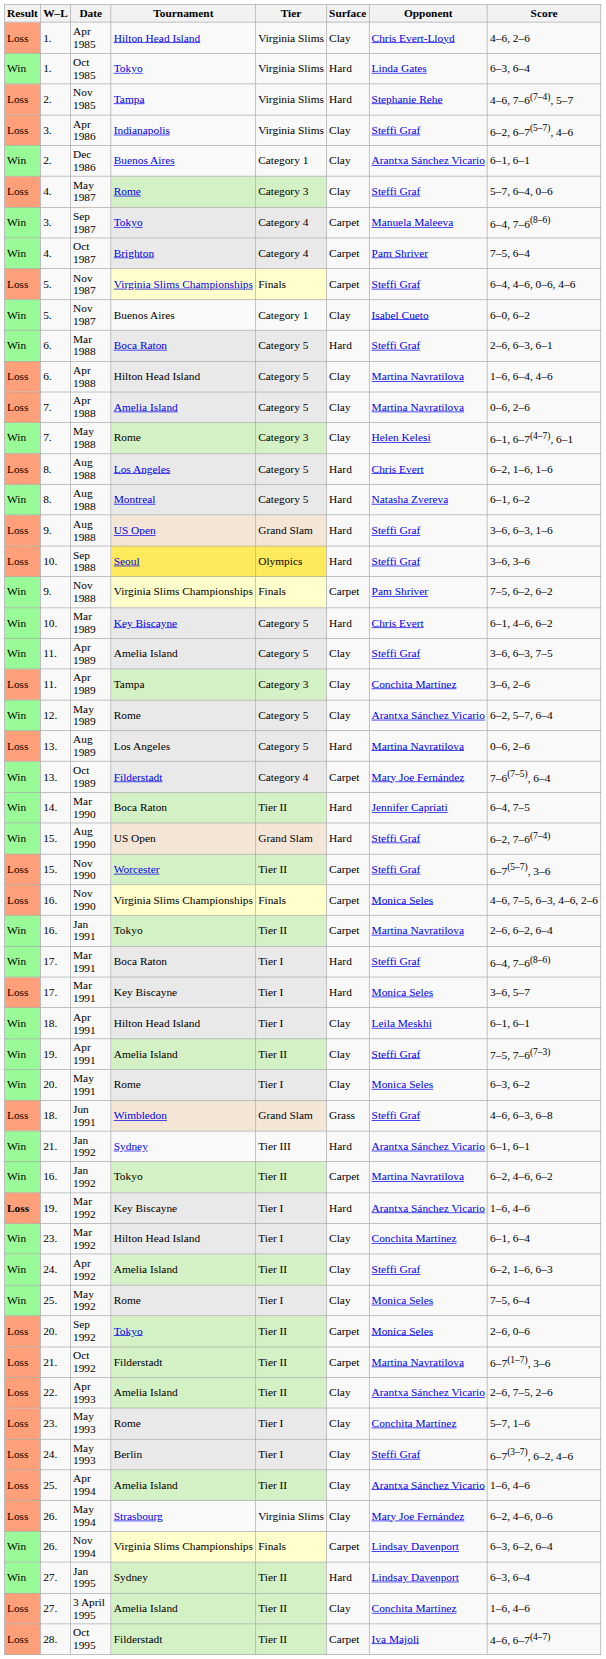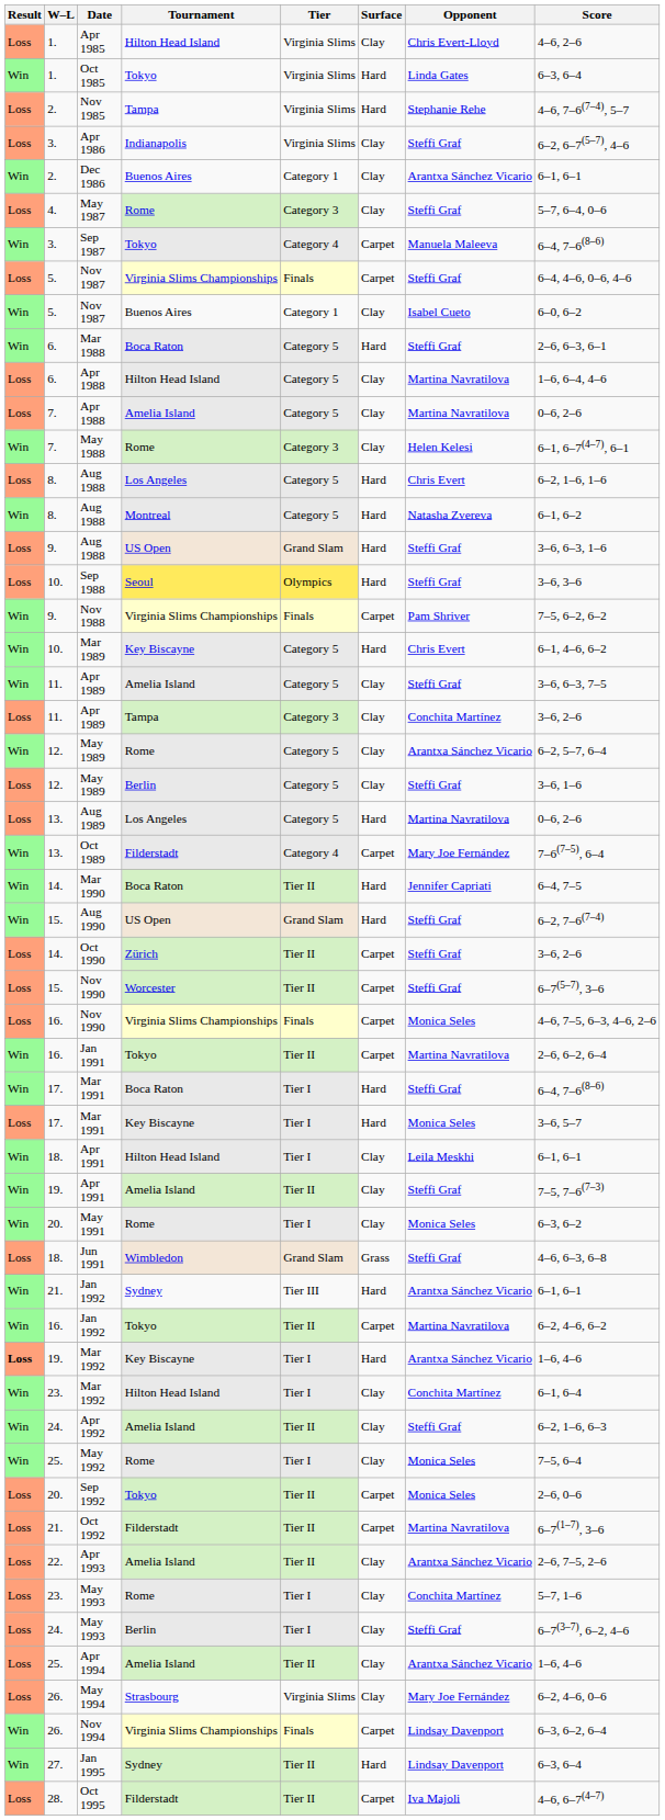 <table class="wikitable sortable">
 <tr>
 <th>Result</th>
 <th class=unsortable>W–L</th>
 <th style="width:50px">Date</th>
 <th>Tournament</th>
 <th>Tier</th>
 <th>Surface</th>
 <th>Opponent</th>
 <th class=unsortable>Score</th>
 </tr>
 <tr>
 <td style="background:#ffa07a;">Loss</td>
 <td>1.</td>
 <td>Apr 1985</td>
 <td><a href='#'>Hilton Head Island</a></td>
 <td>Virginia Slims</td>
 <td>Clay</td>
 <td> <a href='#'>Chris Evert-Lloyd</a></td>
 <td>4–6, 2–6</td>
 </tr>
 <tr>
 <td style="background:#98fb98;">Win</td>
 <td>1.</td>
 <td>Oct 1985</td>
 <td><a href='#'>Tokyo</a></td>
 <td>Virginia Slims</td>
 <td>Hard</td>
 <td> <a href='#'>Linda Gates</a></td>
 <td>6–3, 6–4</td>
 </tr>
 <tr>
 <td style="background:#ffa07a;">Loss</td>
 <td>2.</td>
 <td>Nov 1985</td>
 <td><a href='#'>Tampa</a></td>
 <td>Virginia Slims</td>
 <td>Hard</td>
 <td> <a href='#'>Stephanie Rehe</a></td>
 <td>4–6, 7–6<sup>(7–4)</sup>, 5–7</td>
 </tr>
 <tr>
 <td style="background:#ffa07a;">Loss</td>
 <td>3.</td>
 <td>Apr 1986</td>
 <td><a href='#'>Indianapolis</a></td>
 <td>Virginia Slims</td>
 <td>Clay</td>
 <td> <a href='#'>Steffi Graf</a></td>
 <td>6–2, 6–7<sup>(5–7)</sup>, 4–6</td>
 </tr>
 <tr>
 <td style="background:#98fb98;">Win</td>
 <td>2.</td>
 <td>Dec 1986</td>
 <td><a href='#'>Buenos Aires</a></td>
 <td>Category 1</td>
 <td>Clay</td>
 <td> <a href='#'>Arantxa Sánchez Vicario</a></td>
 <td>6–1, 6–1</td>
 </tr>
 <tr>
 <td style="background:#ffa07a;">Loss</td>
 <td>4.</td>
 <td>May 1987</td>
 <td style="background:#d4f1c5;"><a href='#'>Rome</a></td>
 <td style="background:#d4f1c5;">Category 3</td>
 <td>Clay</td>
 <td> <a href='#'>Steffi Graf</a></td>
 <td>5–7, 6–4, 0–6</td>
 </tr>
 <tr>
 <td style="background:#98fb98;">Win</td>
 <td>3.</td>
 <td>Sep 1987</td>
 <td style="background:#e9e9e9;"><a href='#'>Tokyo</a></td>
 <td style="background:#e9e9e9;">Category 4</td>
 <td>Carpet</td>
 <td> <a href='#'>Manuela Maleeva</a></td>
 <td>6–4, 7–6<sup>(8–6)</sup></td>
-</tr>
-<tr>
-<td style="background:#98fb98;">Win</td>
-<td>4.</td>
-<td>Oct 1987</td>
-<td style="background:#e9e9e9;"><a href='#'>Brighton</a></td>
-<td style="background:#e9e9e9;">Category 4</td>
-<td>Carpet</td>
-<td> <a href='#'>Pam Shriver</a></td>
-<td>7–5, 6–4</td>
 </tr>
 <tr>
 <td style="background:#ffa07a;">Loss</td>
 <td>5.</td>
 <td>Nov 1987</td>
 <td style="background:#ffffcc;"><a href='#'> Virginia Slims Championships</a></td>
 <td style="background:#ffffcc;">Finals</td>
 <td>Carpet</td>
 <td> <a href='#'>Steffi Graf</a></td>
 <td>6–4, 4–6, 0–6, 4–6</td>
 </tr>
 <tr>
 <td style="background:#98fb98;">Win</td>
 <td>5.</td>
 <td>Nov 1987</td>
 <td>Buenos Aires</td>
 <td>Category 1</td>
 <td>Clay</td>
 <td> <a href='#'>Isabel Cueto</a></td>
 <td>6–0, 6–2</td>
 </tr>
 <tr>
 <td style="background:#98fb98;">Win</td>
 <td>6.</td>
 <td>Mar 1988</td>
 <td style="background:#e9e9e9;"><a href='#'>Boca Raton</a></td>
 <td style="background:#e9e9e9;">Category 5</td>
 <td>Hard</td>
 <td> <a href='#'>Steffi Graf</a></td>
 <td>2–6, 6–3, 6–1</td>
 </tr>
 <tr>
 <td style="background:#ffa07a;">Loss</td>
 <td>6.</td>
 <td>Apr 1988</td>
 <td style="background:#e9e9e9;">Hilton Head Island</td>
 <td style="background:#e9e9e9;">Category 5</td>
 <td>Clay</td>
 <td> <a href='#'>Martina Navratilova</a></td>
 <td>1–6, 6–4, 4–6</td>
 </tr>
 <tr>
 <td style="background:#ffa07a;">Loss</td>
 <td>7.</td>
 <td>Apr 1988</td>
 <td style="background:#e9e9e9;"><a href='#'>Amelia Island</a></td>
 <td style="background:#e9e9e9;">Category 5</td>
 <td>Clay</td>
 <td> <a href='#'>Martina Navratilova</a></td>
 <td>0–6, 2–6</td>
 </tr>
 <tr>
 <td style="background:#98fb98;">Win</td>
 <td>7.</td>
 <td>May 1988</td>
 <td style="background:#d4f1c5;">Rome</td>
 <td style="background:#d4f1c5;">Category 3</td>
 <td>Clay</td>
 <td> <a href='#'>Helen Kelesi</a></td>
 <td>6–1, 6–7<sup>(4–7)</sup>, 6–1</td>
 </tr>
 <tr>
 <td style="background:#ffa07a;">Loss</td>
 <td>8.</td>
 <td>Aug 1988</td>
 <td style="background:#e9e9e9;"><a href='#'>Los Angeles</a></td>
 <td style="background:#e9e9e9;">Category 5</td>
 <td>Hard</td>
 <td> <a href='#'>Chris Evert</a></td>
 <td>6–2, 1–6, 1–6</td>
 </tr>
 <tr>
 <td style="background:#98fb98;">Win</td>
 <td>8.</td>
 <td>Aug 1988</td>
 <td style="background:#e9e9e9;"><a href='#'>Montreal</a></td>
 <td style="background:#e9e9e9;">Category 5</td>
 <td>Hard</td>
 <td> <a href='#'>Natasha Zvereva</a></td>
 <td>6–1, 6–2</td>
 </tr>
 <tr>
 <td style="background:#ffa07a;">Loss</td>
 <td>9.</td>
 <td>Aug 1988</td>
 <td style="background:#f3e6d7;"><a href='#'>US Open</a></td>
 <td style="background:#f3e6d7;">Grand Slam</td>
 <td>Hard</td>
 <td> <a href='#'>Steffi Graf</a></td>
 <td>3–6, 6–3, 1–6</td>
 </tr>
 <tr>
 <td style="background:#ffa07a;">Loss</td>
 <td>10.</td>
 <td>Sep 1988</td>
 <td style="background:#ffea5c;"><a href='#'>Seoul</a></td>
 <td style="background:#ffea5c;">Olympics</td>
 <td>Hard</td>
 <td> <a href='#'>Steffi Graf</a></td>
 <td>3–6, 3–6</td>
 </tr>
 <tr>
 <td style="background:#98fb98;">Win</td>
 <td>9.</td>
 <td>Nov 1988</td>
 <td style="background:#ffffcc;">Virginia Slims Championships</td>
 <td style="background:#ffffcc;">Finals</td>
 <td>Carpet</td>
 <td> <a href='#'>Pam Shriver</a></td>
 <td>7–5, 6–2, 6–2</td>
 </tr>
 <tr>
 <td style="background:#98fb98;">Win</td>
 <td>10.</td>
 <td>Mar 1989</td>
 <td style="background:#e9e9e9;"><a href='#'>Key Biscayne</a></td>
 <td style="background:#e9e9e9;">Category 5</td>
 <td>Hard</td>
 <td> <a href='#'>Chris Evert</a></td>
 <td>6–1, 4–6, 6–2</td>
 </tr>
 <tr>
 <td style="background:#98fb98;">Win</td>
 <td>11.</td>
 <td>Apr 1989</td>
 <td style="background:#e9e9e9;">Amelia Island</td>
 <td style="background:#e9e9e9;">Category 5</td>
 <td>Clay</td>
 <td> <a href='#'>Steffi Graf</a></td>
 <td>3–6, 6–3, 7–5</td>
 </tr>
 <tr>
 <td style="background:#ffa07a;">Loss</td>
 <td>11.</td>
 <td>Apr 1989</td>
 <td style="background:#d4f1c5;">Tampa</td>
 <td style="background:#d4f1c5;">Category 3</td>
 <td>Clay</td>
 <td> <a href='#'>Conchita Martínez</a></td>
 <td>3–6, 2–6</td>
 </tr>
 <tr>
 <td style="background:#98fb98;">Win</td>
 <td>12.</td>
 <td>May 1989</td>
 <td style="background:#e9e9e9;">Rome</td>
 <td style="background:#e9e9e9;">Category 5</td>
 <td>Clay</td>
 <td> <a href='#'>Arantxa Sánchez Vicario</a></td>
 <td>6–2, 5–7, 6–4</td>
 </tr>
 <tr>
 <td style="background:#ffa07a;">Loss</td>
+<td>12.</td>
+<td>May 1989</td>
+<td style="background:#e9e9e9;"><a href='#'>Berlin</a></td>
+<td style="background:#e9e9e9;">Category 5</td>
+<td>Clay</td>
+<td> <a href='#'>Steffi Graf</a></td>
+<td>3–6, 1–6</td>
+</tr>
+<tr>
+<td style="background:#ffa07a;">Loss</td>
 <td>13.</td>
 <td>Aug 1989</td>
 <td style="background:#e9e9e9;">Los Angeles</td>
 <td style="background:#e9e9e9;">Category 5</td>
 <td>Hard</td>
 <td> <a href='#'>Martina Navratilova</a></td>
 <td>0–6, 2–6</td>
 </tr>
 <tr>
 <td style="background:#98fb98;">Win</td>
 <td>13.</td>
 <td>Oct 1989</td>
 <td style="background:#e9e9e9;"><a href='#'>Filderstadt</a></td>
 <td style="background:#e9e9e9;">Category 4</td>
 <td>Carpet</td>
 <td> <a href='#'>Mary Joe Fernández</a></td>
 <td>7–6<sup>(7–5)</sup>, 6–4</td>
 </tr>
 <tr>
 <td style="background:#98fb98;">Win</td>
 <td>14.</td>
 <td>Mar 1990</td>
 <td style="background:#d4f1c5;">Boca Raton</td>
 <td style="background:#d4f1c5;">Tier II</td>
 <td>Hard</td>
 <td> <a href='#'>Jennifer Capriati</a></td>
 <td>6–4, 7–5</td>
 </tr>
 <tr>
 <td style="background:#98fb98;">Win</td>
 <td>15.</td>
 <td>Aug 1990</td>
 <td style="background:#f3e6d7;">US Open</td>
 <td style="background:#f3e6d7;">Grand Slam</td>
 <td>Hard</td>
 <td> <a href='#'>Steffi Graf</a></td>
 <td>6–2, 7–6<sup>(7–4)</sup></td>
+</tr>
+<tr>
+<td style="background:#ffa07a;">Loss</td>
+<td>14.</td>
+<td>Oct 1990</td>
+<td style="background:#d4f1c5;"><a href='#'>Zürich</a></td>
+<td style="background:#d4f1c5;">Tier II</td>
+<td>Carpet</td>
+<td> <a href='#'>Steffi Graf</a></td>
+<td>3–6, 2–6</td>
 </tr>
 <tr>
 <td style="background:#ffa07a;">Loss</td>
 <td>15.</td>
 <td>Nov 1990</td>
 <td style="background:#d4f1c5;"><a href='#'>Worcester</a></td>
 <td style="background:#d4f1c5;">Tier II</td>
 <td>Carpet</td>
 <td> <a href='#'>Steffi Graf</a></td>
 <td>6–7<sup>(5–7)</sup>, 3–6</td>
 </tr>
 <tr>
 <td style="background:#ffa07a;">Loss</td>
 <td>16.</td>
 <td>Nov 1990</td>
 <td style="background:#ffffcc;">Virginia Slims Championships</td>
 <td style="background:#ffffcc;">Finals</td>
 <td>Carpet</td>
 <td> <a href='#'>Monica Seles</a></td>
 <td>4–6, 7–5, 6–3, 4–6, 2–6</td>
 </tr>
 <tr>
 <td style="background:#98fb98;">Win</td>
 <td>16.</td>
 <td>Jan 1991</td>
 <td style="background:#d4f1c5;">Tokyo</td>
 <td style="background:#d4f1c5;">Tier II</td>
 <td>Carpet</td>
 <td> <a href='#'>Martina Navratilova</a></td>
 <td>2–6, 6–2, 6–4</td>
 </tr>
 <tr>
 <td style="background:#98fb98;">Win</td>
 <td>17.</td>
 <td>Mar 1991</td>
 <td style="background:#e9e9e9;">Boca Raton</td>
 <td style="background:#e9e9e9;">Tier I</td>
 <td>Hard</td>
 <td> <a href='#'>Steffi Graf</a></td>
 <td>6–4, 7–6<sup>(8–6)</sup></td>
 </tr>
 <tr>
 <td style="background:#ffa07a;">Loss</td>
 <td>17.</td>
 <td>Mar 1991</td>
 <td style="background:#e9e9e9;">Key Biscayne</td>
 <td style="background:#e9e9e9;">Tier I</td>
 <td>Hard</td>
 <td> <a href='#'>Monica Seles</a></td>
 <td>3–6, 5–7</td>
 </tr>
 <tr>
 <td style="background:#98fb98;">Win</td>
 <td>18.</td>
 <td>Apr 1991</td>
 <td style="background:#e9e9e9;">Hilton Head Island</td>
 <td style="background:#e9e9e9;">Tier I</td>
 <td>Clay</td>
 <td> <a href='#'>Leila Meskhi</a></td>
 <td>6–1, 6–1</td>
 </tr>
 <tr>
 <td style="background:#98fb98;">Win</td>
 <td>19.</td>
 <td>Apr 1991</td>
 <td style="background:#d4f1c5;">Amelia Island</td>
 <td style="background:#d4f1c5;">Tier II</td>
 <td>Clay</td>
 <td> <a href='#'>Steffi Graf</a></td>
 <td>7–5, 7–6<sup>(7–3)</sup></td>
 </tr>
 <tr>
 <td style="background:#98fb98;">Win</td>
 <td>20.</td>
 <td>May 1991</td>
 <td style="background:#e9e9e9;">Rome</td>
 <td style="background:#e9e9e9;">Tier I</td>
 <td>Clay</td>
 <td> <a href='#'>Monica Seles</a></td>
 <td>6–3, 6–2</td>
 </tr>
 <tr>
 <td style="background:#ffa07a;">Loss</td>
 <td>18.</td>
 <td>Jun 1991</td>
 <td style="background:#f3e6d7;"><a href='#'>Wimbledon</a></td>
 <td style="background:#f3e6d7;">Grand Slam</td>
 <td>Grass</td>
 <td> <a href='#'>Steffi Graf</a></td>
 <td>4–6, 6–3, 6–8</td>
 </tr>
 <tr>
 <td style="background:#98fb98;">Win</td>
 <td>21.</td>
 <td>Jan 1992</td>
 <td><a href='#'>Sydney</a></td>
 <td>Tier III</td>
 <td>Hard</td>
 <td> <a href='#'>Arantxa Sánchez Vicario</a></td>
 <td>6–1, 6–1</td>
 </tr>
 <tr>
 <td style="background:#98fb98;">Win</td>
 <td>16.</td>
 <td>Jan 1992</td>
 <td style="background:#d4f1c5;">Tokyo</td>
 <td style="background:#d4f1c5;">Tier II</td>
 <td>Carpet</td>
 <td> <a href='#'>Martina Navratilova</a></td>
 <td>6–2, 4–6, 6–2</td>
 </tr>
 <tr>
 <td style="background:#ffa07a;"><strong>Loss</strong></td>
 <td>19.</td>
 <td>Mar 1992</td>
 <td style="background:#e9e9e9;">Key Biscayne</td>
 <td style="background:#e9e9e9;">Tier I</td>
 <td>Hard</td>
 <td> <a href='#'>Arantxa Sánchez Vicario</a></td>
 <td>1–6, 4–6</td>
 </tr>
 <tr>
 <td style="background:#98fb98;">Win</td>
 <td>23.</td>
 <td>Mar 1992</td>
 <td style="background:#e9e9e9;">Hilton Head Island</td>
 <td style="background:#e9e9e9;">Tier I</td>
 <td>Clay</td>
 <td> <a href='#'>Conchita Martínez</a></td>
 <td>6–1, 6–4</td>
 </tr>
 <tr>
 <td style="background:#98fb98;">Win</td>
 <td>24.</td>
 <td>Apr 1992</td>
 <td style="background:#d4f1c5;">Amelia Island</td>
 <td style="background:#d4f1c5;">Tier II</td>
 <td>Clay</td>
 <td> <a href='#'>Steffi Graf</a></td>
 <td>6–2, 1–6, 6–3</td>
 </tr>
 <tr>
 <td style="background:#98fb98;">Win</td>
 <td>25.</td>
 <td>May 1992</td>
 <td style="background:#e9e9e9;">Rome</td>
 <td style="background:#e9e9e9;">Tier I</td>
 <td>Clay</td>
 <td> <a href='#'>Monica Seles</a></td>
 <td>7–5, 6–4</td>
 </tr>
 <tr>
 <td style="background:#ffa07a;">Loss</td>
 <td>20.</td>
 <td>Sep 1992</td>
 <td style="background:#d4f1c5;"><a href='#'>Tokyo</a></td>
 <td style="background:#d4f1c5;">Tier II</td>
 <td>Carpet</td>
 <td> <a href='#'>Monica Seles</a></td>
 <td>2–6, 0–6</td>
 </tr>
 <tr>
 <td style="background:#ffa07a;">Loss</td>
 <td>21.</td>
 <td>Oct 1992</td>
 <td style="background:#d4f1c5;">Filderstadt</td>
 <td style="background:#d4f1c5;">Tier II</td>
 <td>Carpet</td>
 <td> <a href='#'>Martina Navratilova</a></td>
 <td>6–7<sup>(1–7)</sup>, 3–6</td>
 </tr>
 <tr>
 <td style="background:#ffa07a;">Loss</td>
 <td>22.</td>
 <td>Apr 1993</td>
 <td style="background:#d4f1c5;">Amelia Island</td>
 <td style="background:#d4f1c5;">Tier II</td>
 <td>Clay</td>
 <td> <a href='#'>Arantxa Sánchez Vicario</a></td>
 <td>2–6, 7–5, 2–6</td>
 </tr>
 <tr>
 <td style="background:#ffa07a;">Loss</td>
 <td>23.</td>
 <td>May 1993</td>
 <td style="background:#e9e9e9;">Rome</td>
 <td style="background:#e9e9e9;">Tier I</td>
 <td>Clay</td>
 <td> <a href='#'>Conchita Martínez</a></td>
 <td>5–7, 1–6</td>
 </tr>
 <tr>
 <td style="background:#ffa07a;">Loss</td>
 <td>24.</td>
 <td>May 1993</td>
 <td style="background:#e9e9e9;">Berlin</td>
 <td style="background:#e9e9e9;">Tier I</td>
 <td>Clay</td>
 <td> <a href='#'>Steffi Graf</a></td>
 <td>6–7<sup>(3–7)</sup>, 6–2, 4–6</td>
 </tr>
 <tr>
 <td style="background:#ffa07a;">Loss</td>
 <td>25.</td>
 <td>Apr 1994</td>
 <td style="background:#d4f1c5;">Amelia Island</td>
 <td style="background:#d4f1c5;">Tier II</td>
 <td>Clay</td>
 <td> <a href='#'>Arantxa Sánchez Vicario</a></td>
 <td>1–6, 4–6</td>
 </tr>
 <tr>
 <td style="background:#ffa07a;">Loss</td>
 <td>26.</td>
 <td>May 1994</td>
 <td><a href='#'>Strasbourg</a></td>
 <td>Virginia Slims</td>
 <td>Clay</td>
 <td> <a href='#'>Mary Joe Fernández</a></td>
 <td>6–2, 4–6, 0–6</td>
 </tr>
 <tr>
 <td style="background:#98fb98;">Win</td>
 <td>26.</td>
 <td>Nov 1994</td>
 <td style="background:#ffffcc;">Virginia Slims Championships</td>
 <td style="background:#ffffcc;">Finals</td>
 <td>Carpet</td>
 <td> <a href='#'>Lindsay Davenport</a></td>
 <td>6–3, 6–2, 6–4</td>
 </tr>
 <tr>
 <td style="background:#98fb98;">Win</td>
 <td>27.</td>
 <td>Jan 1995</td>
 <td style="background:#d4f1c5;">Sydney</td>
 <td style="background:#d4f1c5;">Tier II</td>
 <td>Hard</td>
 <td> <a href='#'>Lindsay Davenport</a></td>
 <td>6–3, 6–4</td>
 </tr>
 <tr>
 <td style="background:#ffa07a;">Loss</td>
-<td>27.</td>
-<td>3 April 1995</td>
-<td style="background:#d4f1c5;">Amelia Island</td>
-<td style="background:#d4f1c5;">Tier II</td>
-<td>Clay</td>
-<td> <a href='#'>Conchita Martínez</a></td>
-<td>1–6, 4–6</td>
-</tr>
-<tr>
-<td style="background:#ffa07a;">Loss</td>
 <td>28.</td>
 <td>Oct 1995</td>
 <td style="background:#d4f1c5;">Filderstadt</td>
 <td style="background:#d4f1c5;">Tier II</td>
 <td>Carpet</td>
 <td> <a href='#'>Iva Majoli</a></td>
 <td>4–6, 6–7<sup>(4–7)</sup></td>
 </tr>
 </table>
